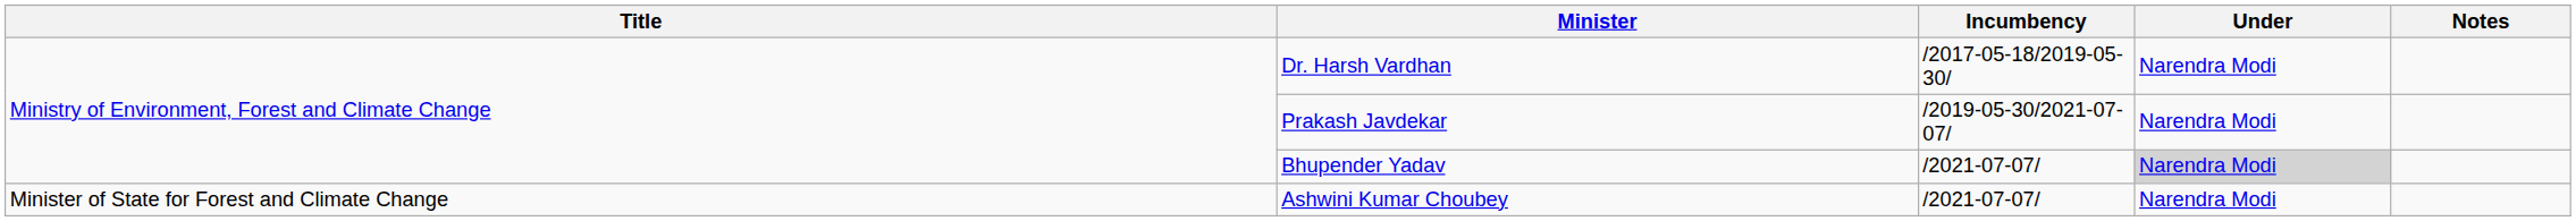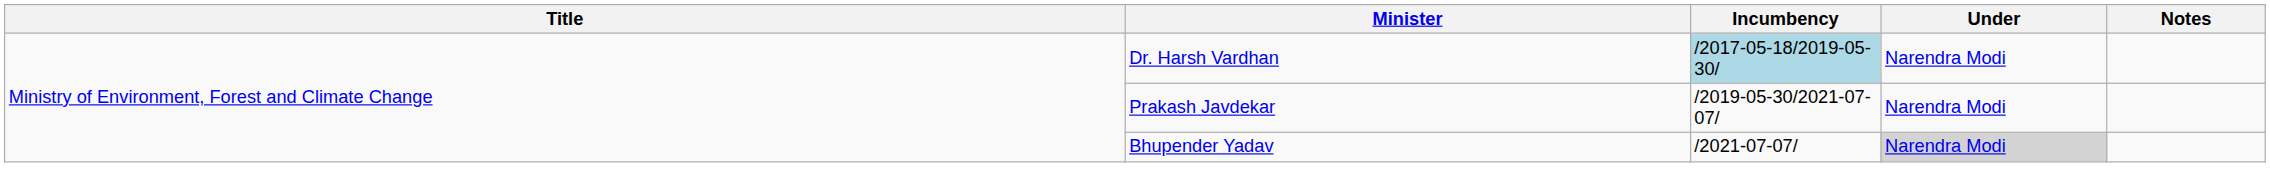 <table class="wikitable" style="width:100%;">
 <tr>
 <th>Title</th>
 <th style="width:25%;"><a href='#'>Minister</a></th>
 <th style="width:160px;">Incumbency</th>
 <th style="width:10%;">Under</th>
 <th style="width:7%;">Notes</th>
 </tr>
 <tr>
 <td rowspan="3"><a href='#'>Ministry of Environment, Forest and Climate Change</a></td>
 <td><a href='#'>Dr. Harsh Vardhan</a></td>
-<td>/2017-05-18/2019-05-30/</td>
+<td style="background: lightblue;">/2017-05-18/2019-05-30/</td>
 <td><a href='#'>Narendra Modi</a></td>
 <td></td>
 </tr>
 <tr>
 <td><a href='#'>Prakash Javdekar</a></td>
 <td>/2019-05-30/2021-07-07/</td>
 <td><a href='#'>Narendra Modi</a></td>
 <td></td>
 </tr>
 <tr>
 <td><a href='#'>Bhupender Yadav</a></td>
 <td>/2021-07-07/</td>
 <td style="background: lightgrey;"><a href='#'>Narendra Modi</a></td>
 <td></td>
 </tr>
-<tr>
-<td>Minister of State for Forest and Climate Change</td>
-<td><a href='#'>Ashwini Kumar Choubey</a></td>
-<td>/2021-07-07/</td>
-<td><a href='#'>Narendra Modi</a></td>
-<td></td>
-</tr>
 </table>
